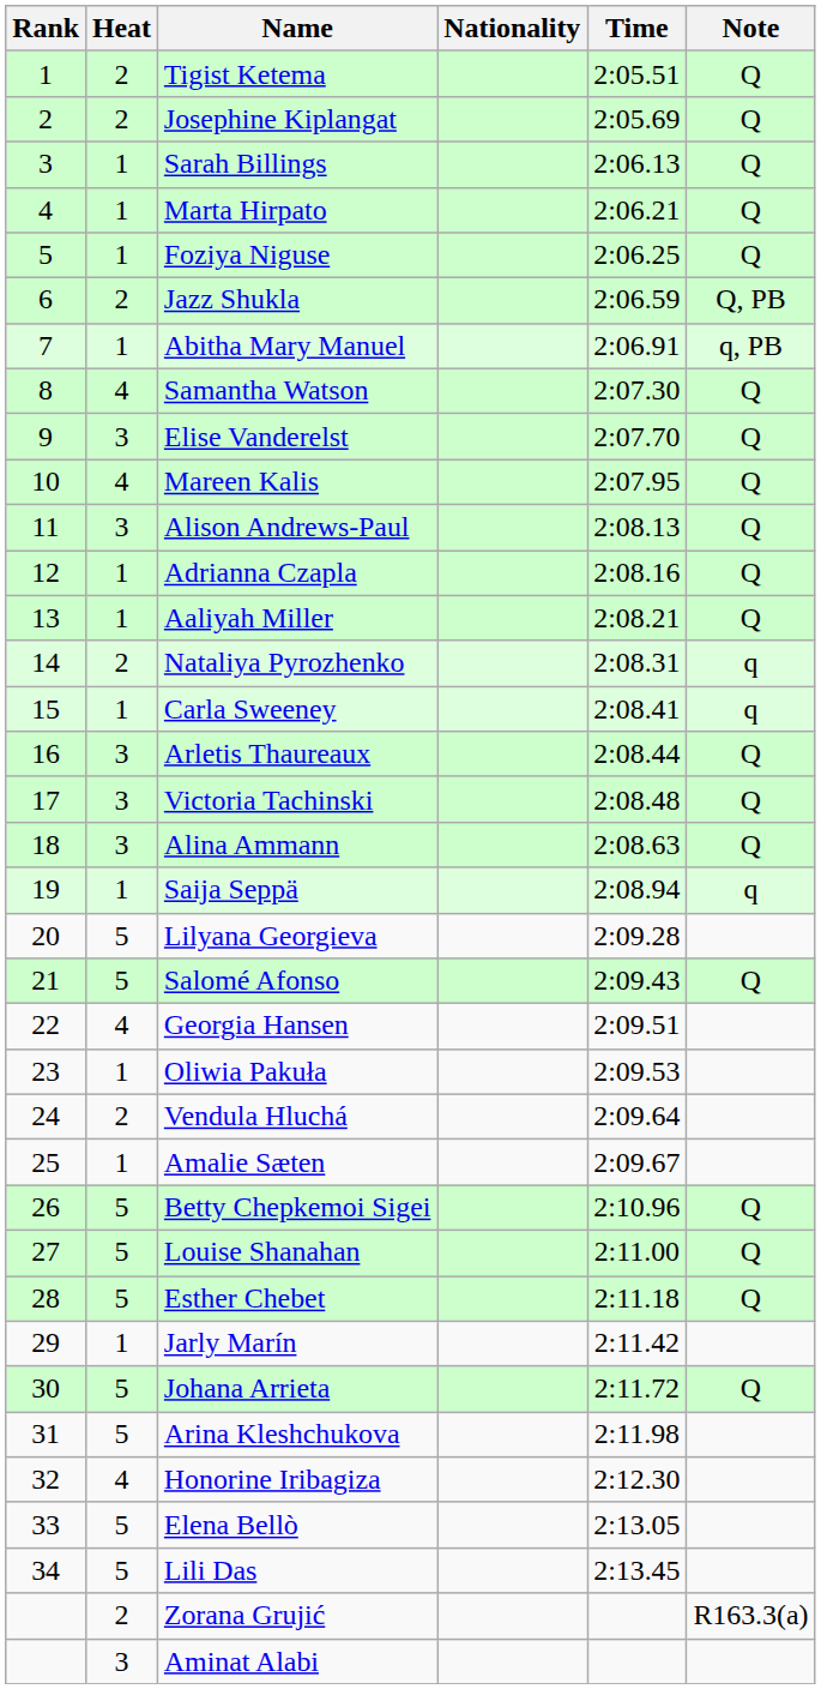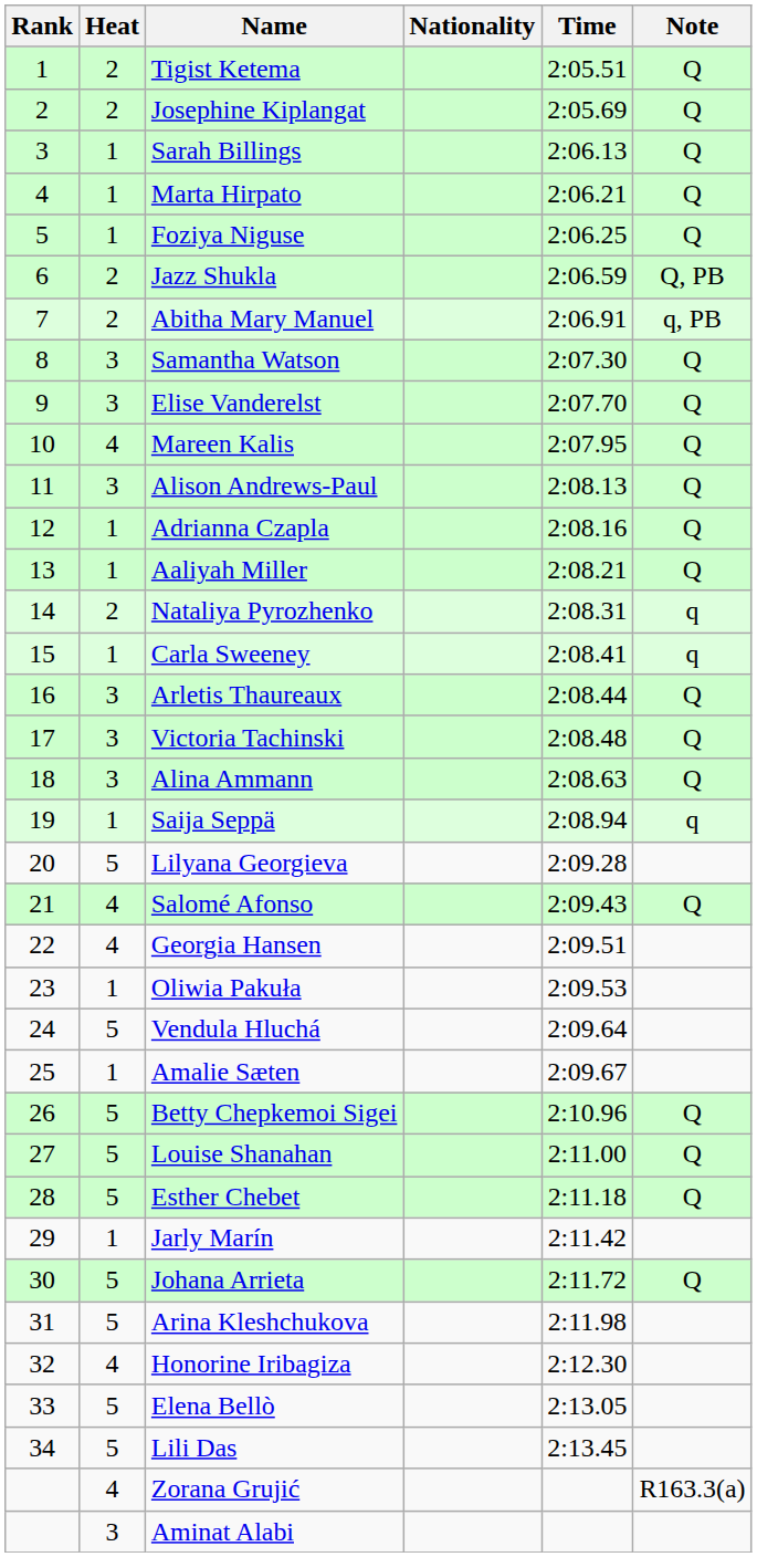 <table class="wikitable sortable" style="text-align:center">
 <tr>
 <th>Rank</th>
 <th>Heat</th>
 <th>Name</th>
 <th>Nationality</th>
 <th>Time</th>
 <th>Note</th>
 </tr>
 <tr bgcolor=ccffcc>
 <td>1</td>
 <td>2</td>
 <td align=left><a href='#'>Tigist Ketema</a></td>
 <td align=left></td>
 <td>2:05.51</td>
 <td>Q</td>
 </tr>
 <tr bgcolor=ccffcc>
 <td>2</td>
 <td>2</td>
 <td align=left><a href='#'>Josephine Kiplangat</a></td>
 <td align=left></td>
 <td>2:05.69</td>
 <td>Q</td>
 </tr>
 <tr bgcolor=ccffcc>
 <td>3</td>
 <td>1</td>
 <td align=left><a href='#'>Sarah Billings</a></td>
 <td align=left></td>
 <td>2:06.13</td>
 <td>Q</td>
 </tr>
 <tr bgcolor=ccffcc>
 <td>4</td>
 <td>1</td>
 <td align=left><a href='#'>Marta Hirpato</a></td>
 <td align=left></td>
 <td>2:06.21</td>
 <td>Q</td>
 </tr>
 <tr bgcolor=ccffcc>
 <td>5</td>
 <td>1</td>
 <td align=left><a href='#'>Foziya Niguse</a></td>
 <td align=left></td>
 <td>2:06.25</td>
 <td>Q</td>
 </tr>
 <tr bgcolor=ccffcc>
 <td>6</td>
 <td>2</td>
 <td align=left><a href='#'>Jazz Shukla</a></td>
 <td align=left></td>
 <td>2:06.59</td>
 <td>Q, PB</td>
 </tr>
 <tr bgcolor=ddffdd>
 <td>7</td>
-<td>1</td>
+<td>2</td>
 <td align=left><a href='#'>Abitha Mary Manuel</a></td>
 <td align=left></td>
 <td>2:06.91</td>
 <td>q, PB</td>
 </tr>
 <tr bgcolor=ccffcc>
 <td>8</td>
-<td>4</td>
+<td>3</td>
 <td align=left><a href='#'>Samantha Watson</a></td>
 <td align=left></td>
 <td>2:07.30</td>
 <td>Q</td>
 </tr>
 <tr bgcolor=ccffcc>
 <td>9</td>
 <td>3</td>
 <td align=left><a href='#'>Elise Vanderelst</a></td>
 <td align=left></td>
 <td>2:07.70</td>
 <td>Q</td>
 </tr>
 <tr bgcolor=ccffcc>
 <td>10</td>
 <td>4</td>
 <td align=left><a href='#'>Mareen Kalis</a></td>
 <td align=left></td>
 <td>2:07.95</td>
 <td>Q</td>
 </tr>
 <tr bgcolor=ccffcc>
 <td>11</td>
 <td>3</td>
 <td align=left><a href='#'>Alison Andrews-Paul</a></td>
 <td align=left></td>
 <td>2:08.13</td>
 <td>Q</td>
 </tr>
 <tr bgcolor=ccffcc>
 <td>12</td>
 <td>1</td>
 <td align=left><a href='#'>Adrianna Czapla</a></td>
 <td align=left></td>
 <td>2:08.16</td>
 <td>Q</td>
 </tr>
 <tr bgcolor=ccffcc>
 <td>13</td>
 <td>1</td>
 <td align=left><a href='#'>Aaliyah Miller</a></td>
 <td align=left></td>
 <td>2:08.21</td>
 <td>Q</td>
 </tr>
 <tr bgcolor=ddffdd>
 <td>14</td>
 <td>2</td>
 <td align=left><a href='#'>Nataliya Pyrozhenko</a></td>
 <td align=left></td>
 <td>2:08.31</td>
 <td>q</td>
 </tr>
 <tr bgcolor=ddffdd>
 <td>15</td>
 <td>1</td>
 <td align=left><a href='#'>Carla Sweeney</a></td>
 <td align=left></td>
 <td>2:08.41</td>
 <td>q</td>
 </tr>
 <tr bgcolor=ccffcc>
 <td>16</td>
 <td>3</td>
 <td align=left><a href='#'>Arletis Thaureaux</a></td>
 <td align=left></td>
 <td>2:08.44</td>
 <td>Q</td>
 </tr>
 <tr bgcolor=ccffcc>
 <td>17</td>
 <td>3</td>
 <td align=left><a href='#'>Victoria Tachinski</a></td>
 <td align=left></td>
 <td>2:08.48</td>
 <td>Q</td>
 </tr>
 <tr bgcolor=ccffcc>
 <td>18</td>
 <td>3</td>
 <td align=left><a href='#'>Alina Ammann</a></td>
 <td align=left></td>
 <td>2:08.63</td>
 <td>Q</td>
 </tr>
 <tr bgcolor=ddffdd>
 <td>19</td>
 <td>1</td>
 <td align=left><a href='#'>Saija Seppä</a></td>
 <td align=left></td>
 <td>2:08.94</td>
 <td>q</td>
 </tr>
 <tr>
 <td>20</td>
 <td>5</td>
 <td align=left><a href='#'>Lilyana Georgieva</a></td>
 <td align=left></td>
 <td>2:09.28</td>
 <td></td>
 </tr>
 <tr bgcolor=ccffcc>
 <td>21</td>
-<td>5</td>
+<td>4</td>
 <td align=left><a href='#'>Salomé Afonso</a></td>
 <td align=left></td>
 <td>2:09.43</td>
 <td>Q</td>
 </tr>
 <tr>
 <td>22</td>
 <td>4</td>
 <td align=left><a href='#'>Georgia Hansen</a></td>
 <td align=left></td>
 <td>2:09.51</td>
 <td></td>
 </tr>
 <tr>
 <td>23</td>
 <td>1</td>
 <td align=left><a href='#'>Oliwia Pakuła</a></td>
 <td align=left></td>
 <td>2:09.53</td>
 <td></td>
 </tr>
 <tr>
 <td>24</td>
-<td>2</td>
+<td>5</td>
 <td align=left><a href='#'>Vendula Hluchá</a></td>
 <td align=left></td>
 <td>2:09.64</td>
 <td></td>
 </tr>
 <tr>
 <td>25</td>
 <td>1</td>
 <td align=left><a href='#'>Amalie Sæten</a></td>
 <td align=left></td>
 <td>2:09.67</td>
 <td></td>
 </tr>
 <tr bgcolor=ccffcc>
 <td>26</td>
 <td>5</td>
 <td align=left><a href='#'>Betty Chepkemoi Sigei</a></td>
 <td align=left></td>
 <td>2:10.96</td>
 <td>Q</td>
 </tr>
 <tr bgcolor=ccffcc>
 <td>27</td>
 <td>5</td>
 <td align=left><a href='#'>Louise Shanahan</a></td>
 <td align=left></td>
 <td>2:11.00</td>
 <td>Q</td>
 </tr>
 <tr bgcolor=ccffcc>
 <td>28</td>
 <td>5</td>
 <td align=left><a href='#'>Esther Chebet</a></td>
 <td align=left></td>
 <td>2:11.18</td>
 <td>Q</td>
 </tr>
 <tr>
 <td>29</td>
 <td>1</td>
 <td align=left><a href='#'>Jarly Marín</a></td>
 <td align=left></td>
 <td>2:11.42</td>
 <td></td>
 </tr>
 <tr bgcolor=ccffcc>
 <td>30</td>
 <td>5</td>
 <td align=left><a href='#'>Johana Arrieta</a></td>
 <td align=left></td>
 <td>2:11.72</td>
 <td>Q</td>
 </tr>
 <tr>
 <td>31</td>
 <td>5</td>
 <td align=left><a href='#'>Arina Kleshchukova</a></td>
 <td align=left></td>
 <td>2:11.98</td>
 <td></td>
 </tr>
 <tr>
 <td>32</td>
 <td>4</td>
 <td align=left><a href='#'>Honorine Iribagiza</a></td>
 <td align=left></td>
 <td>2:12.30</td>
 <td></td>
 </tr>
 <tr>
 <td>33</td>
 <td>5</td>
 <td align=left><a href='#'>Elena Bellò</a></td>
 <td align=left></td>
 <td>2:13.05</td>
 <td></td>
 </tr>
 <tr>
 <td>34</td>
 <td>5</td>
 <td align=left><a href='#'>Lili Das</a></td>
 <td align=left></td>
 <td>2:13.45</td>
 <td></td>
 </tr>
 <tr>
 <td></td>
-<td>2</td>
+<td>4</td>
 <td align=left><a href='#'>Zorana Grujić</a></td>
 <td align=left></td>
 <td></td>
 <td>R163.3(a)</td>
 </tr>
 <tr>
 <td></td>
 <td>3</td>
 <td align=left><a href='#'>Aminat Alabi</a></td>
 <td align=left></td>
 <td></td>
 <td></td>
 </tr>
 </table>
